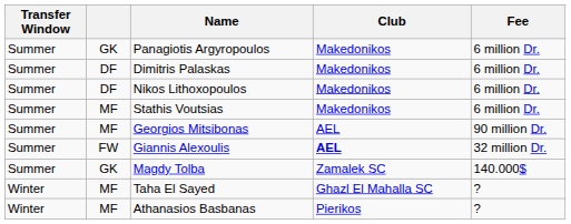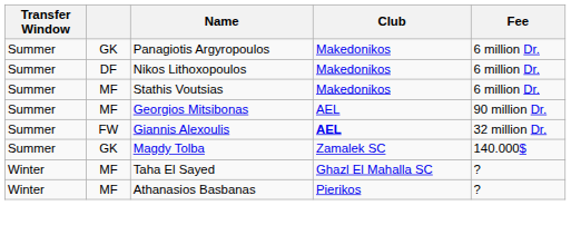 <table class="wikitable plainrowheaders">
 <tr>
 <th scope="col" style="width:6em;">Transfer Window</th>
 <th scope="col" style="width:3em;"></th>
 <th scope="col" style="width:14em;">Name</th>
 <th scope="col" style="width:12em;">Club</th>
 <th scope="col" style="width:7em;">Fee</th>
 </tr>
 <tr>
 <td>Summer</td>
 <td align="center">GK</td>
 <td> Panagiotis Argyropoulos</td>
-<td> <a href='#'>Makedonikos</a></td>
-<td>6 million <a href='#'>Dr.</a></td>
-</tr>
-<tr>
-<td>Summer</td>
-<td align="center">DF</td>
-<td> Dimitris Palaskas</td>
 <td> <a href='#'>Makedonikos</a></td>
 <td>6 million <a href='#'>Dr.</a></td>
 </tr>
 <tr>
 <td>Summer</td>
 <td align="center">DF</td>
 <td> Nikos Lithoxopoulos</td>
 <td> <a href='#'>Makedonikos</a></td>
 <td>6 million <a href='#'>Dr.</a></td>
 </tr>
 <tr>
 <td>Summer</td>
 <td align="center">MF</td>
 <td> Stathis Voutsias</td>
 <td> <a href='#'>Makedonikos</a></td>
 <td>6 million <a href='#'>Dr.</a></td>
 </tr>
 <tr>
 <td>Summer</td>
 <td align="center">MF</td>
 <td> <a href='#'>Georgios Mitsibonas</a></td>
 <td> <a href='#'>AEL</a></td>
 <td>90 million <a href='#'>Dr.</a></td>
 </tr>
 <tr>
 <td>Summer</td>
 <td align="center">FW</td>
 <td> <a href='#'>Giannis Alexoulis</a></td>
 <td><strong> <a href='#'>AEL</a></strong></td>
 <td>32 million <a href='#'>Dr.</a></td>
 </tr>
 <tr>
 <td>Summer</td>
 <td align="center">GK</td>
 <td> <a href='#'>Magdy Tolba</a></td>
 <td> <a href='#'>Zamalek SC</a></td>
 <td>140.000<a href='#'>$</a></td>
 </tr>
 <tr>
 <td>Winter</td>
 <td align="center">MF</td>
 <td> Taha El Sayed</td>
 <td> <a href='#'>Ghazl El Mahalla SC</a></td>
 <td>?</td>
 </tr>
 <tr>
 <td>Winter</td>
 <td align="center">MF</td>
 <td> Athanasios Basbanas</td>
 <td> <a href='#'>Pierikos</a></td>
 <td>?</td>
 </tr>
 </table>
